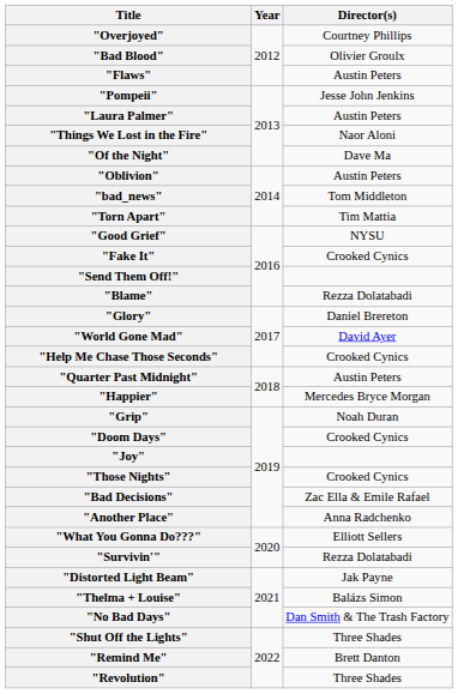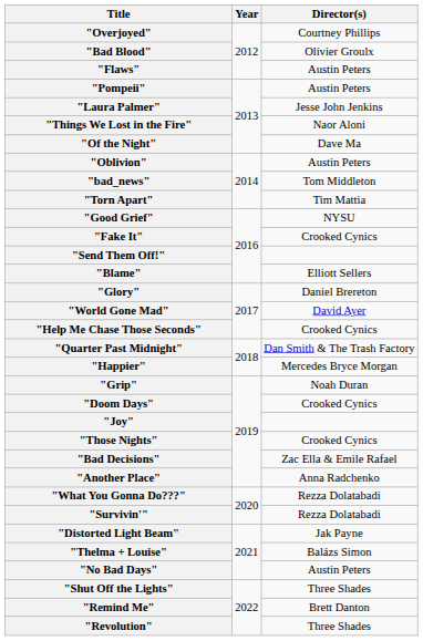 <table class="wikitable plainrowheaders" style="text-align:center;">
 <tr>
 <th scope="col" style="width:19em;">Title</th>
 <th scope="col" style="width:1em;">Year</th>
 <th scope="col">Director(s)</th>
 </tr>
 <tr>
 <th scope="row">"Overjoyed"</th>
 <td rowspan="3">2012</td>
 <td>Courtney Phillips</td>
 </tr>
 <tr>
 <th scope="row">"Bad Blood"</th>
 <td>Olivier Groulx</td>
 </tr>
 <tr>
 <th scope="row">"Flaws"</th>
 <td>Austin Peters</td>
 </tr>
 <tr>
 <th scope="row">"Pompeii"</th>
 <td rowspan="4">2013</td>
-<td>Jesse John Jenkins</td>
+<td>Austin Peters</td>
 </tr>
 <tr>
 <th scope="row">"Laura Palmer"</th>
-<td>Austin Peters</td>
+<td>Jesse John Jenkins</td>
 </tr>
 <tr>
 <th scope="row">"Things We Lost in the Fire"</th>
 <td>Naor Aloni</td>
 </tr>
 <tr>
 <th scope="row">"Of the Night"</th>
 <td>Dave Ma</td>
 </tr>
 <tr>
 <th scope="row">"Oblivion"</th>
 <td rowspan=3>2014</td>
 <td>Austin Peters</td>
 </tr>
 <tr>
 <th scope="row">"bad_news"</th>
 <td>Tom Middleton</td>
 </tr>
 <tr>
 <th scope="row">"Torn Apart" </th>
 <td>Tim Mattia</td>
 </tr>
 <tr>
 <th scope="row">"Good Grief"</th>
 <td rowspan="4">2016</td>
 <td>NYSU</td>
 </tr>
 <tr>
 <th scope="row">"Fake It"</th>
 <td>Crooked Cynics</td>
 </tr>
 <tr>
 <th scope="row">"Send Them Off!"</th>
 <td></td>
 </tr>
 <tr>
 <th scope="row">"Blame"</th>
-<td>Rezza Dolatabadi</td>
+<td>Elliott Sellers</td>
 </tr>
 <tr>
 <th scope="row">"Glory"</th>
 <td rowspan="3">2017</td>
 <td>Daniel Brereton</td>
 </tr>
 <tr>
 <th scope="row">"World Gone Mad"</th>
 <td><a href='#'>David Ayer</a></td>
 </tr>
 <tr>
 <th scope="row">"Help Me Chase Those Seconds"</th>
 <td>Crooked Cynics</td>
 </tr>
 <tr>
 <th scope="row">"Quarter Past Midnight"</th>
 <td rowspan="2">2018</td>
-<td>Austin Peters</td>
+<td><a href='#'>Dan Smith</a> & The Trash Factory</td>
 </tr>
 <tr>
 <th scope="row">"Happier" </th>
 <td>Mercedes Bryce Morgan</td>
 </tr>
 <tr>
 <th scope="row">"Grip" </th>
 <td rowspan="6">2019</td>
 <td>Noah Duran</td>
 </tr>
 <tr>
 <th scope="row">"Doom Days"</th>
 <td>Crooked Cynics</td>
 </tr>
 <tr>
 <th scope="row">"Joy"</th>
 <td></td>
 </tr>
 <tr>
 <th scope="row">"Those Nights"</th>
 <td>Crooked Cynics</td>
 </tr>
 <tr>
 <th scope="row">"Bad Decisions"</th>
 <td>Zac Ella & Emile Rafael</td>
 </tr>
 <tr>
 <th scope="row">"Another Place" </th>
 <td>Anna Radchenko</td>
 </tr>
 <tr>
 <th scope="row">"What You Gonna Do???" </th>
 <td rowspan="2">2020</td>
-<td>Elliott Sellers</td>
+<td>Rezza Dolatabadi</td>
 </tr>
 <tr>
 <th scope="row">"Survivin'"</th>
 <td>Rezza Dolatabadi</td>
 </tr>
 <tr>
 <th scope="row">"Distorted Light Beam"</th>
 <td rowspan="3">2021</td>
 <td>Jak Payne</td>
 </tr>
 <tr>
 <th scope="row">"Thelma + Louise"</th>
 <td>Balázs Simon</td>
 </tr>
 <tr>
 <th scope="row">"No Bad Days"</th>
-<td><a href='#'>Dan Smith</a> & The Trash Factory</td>
+<td>Austin Peters</td>
 </tr>
 <tr>
 <th scope="row">"Shut Off the Lights"</th>
 <td rowspan="3">2022</td>
 <td>Three Shades</td>
 </tr>
 <tr>
 <th scope="row">"Remind Me"</th>
 <td>Brett Danton</td>
 </tr>
 <tr>
 <th scope="row">"Revolution"</th>
 <td>Three Shades</td>
 </tr>
 </table>
